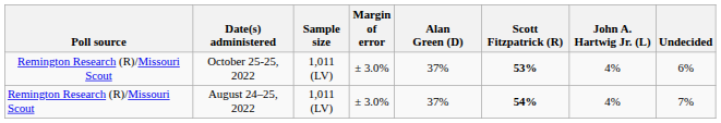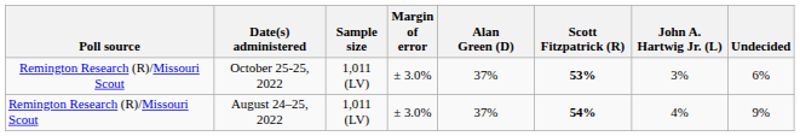 <table class="wikitable" style="font-size:90%;text-align:center;">
 <tr valign=bottom>
 <th>Poll source</th>
 <th>Date(s)<br>administered</th>
 <th>Sample<br>size</th>
 <th>Margin<br>of error</th>
 <th style="width:100px;">Alan<br>Green (D)</th>
 <th style="width:100px;">Scott<br>Fitzpatrick (R)</th>
 <th style="width:100px;">John A. <br>Hartwig Jr. (L)</th>
 <th>Undecided</th>
 </tr>
 <tr>
 <td><a href='#'>Remington Research</a> (R)/<a href='#'>Missouri Scout</a></td>
 <td>October 25-25, 2022</td>
 <td>1,011 (LV)</td>
 <td>± 3.0%</td>
 <td>37%</td>
 <td><strong>53%</strong></td>
-<td>4%</td>
+<td>3%</td>
 <td>6%</td>
 </tr>
 <tr>
 <td style="text-align:left;"><a href='#'>Remington Research</a> (R)/<a href='#'>Missouri Scout</a></td>
 <td>August 24–25, 2022</td>
 <td>1,011 (LV)</td>
 <td>± 3.0%</td>
 <td>37%</td>
 <td><strong>54%</strong></td>
 <td>4%</td>
-<td>7%</td>
+<td>9%</td>
 </tr>
 </table>
